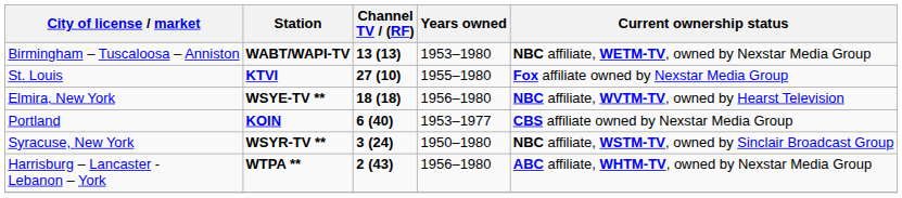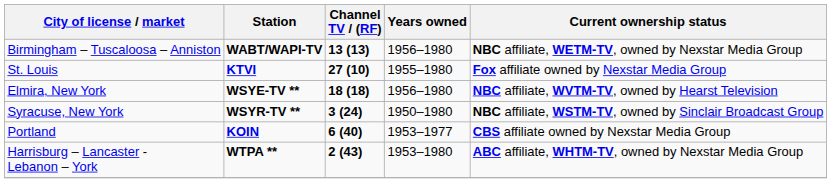 <table class="wikitable">
 <tr>
 <th><a href='#'>City of license</a> / <a href='#'>market</a></th>
 <th>Station</th>
 <th>Channel<br><a href='#'>TV</a> / (<a href='#'>RF</a>)</th>
 <th>Years owned</th>
 <th>Current ownership status</th>
 </tr>
 <tr style="vertical-align: top; text-align: left;">
 <td><a href='#'>Birmingham</a> – <a href='#'>Tuscaloosa</a> – <a href='#'>Anniston</a></td>
 <td><strong>WABT/WAPI-TV</strong></td>
 <td><strong>13 (13)</strong></td>
-<td>1953–1980</td>
+<td>1956–1980</td>
 <td><strong>NBC</strong> affiliate, <strong><a href='#'>WETM-TV</a></strong>, owned by Nexstar Media Group</td>
 </tr>
 <tr style="vertical-align: top; text-align: left;">
 <td><a href='#'>St. Louis</a></td>
 <td><strong><a href='#'>KTVI</a></strong></td>
 <td><strong>27 (10)</strong></td>
 <td>1955–1980</td>
 <td><strong><a href='#'>Fox</a></strong> affiliate owned by <a href='#'>Nexstar Media Group</a></td>
 </tr>
 <tr style="vertical-align: top; text-align: left;">
 <td><a href='#'>Elmira, New York</a></td>
 <td><strong>WSYE-TV **</strong></td>
 <td><strong>18 (18)</strong></td>
 <td>1956–1980</td>
 <td><strong><a href='#'>NBC</a></strong> affiliate, <strong><a href='#'>WVTM-TV</a></strong>, owned by <a href='#'>Hearst Television</a></td>
 </tr>
 <tr style="vertical-align: top; text-align: left;">
+<td><a href='#'>Syracuse, New York</a></td>
+<td><strong>WSYR-TV **</strong></td>
+<td><strong>3 (24)</strong></td>
+<td>1950–1980</td>
+<td><strong>NBC</strong> affiliate, <strong><a href='#'>WSTM-TV</a></strong>, owned by <a href='#'>Sinclair Broadcast Group</a></td>
+</tr>
+<tr style="vertical-align: top; text-align: left;">
 <td><a href='#'>Portland</a></td>
 <td><strong><a href='#'>KOIN</a></strong></td>
 <td><strong>6 (40)</strong></td>
 <td>1953–1977</td>
 <td><strong><a href='#'>CBS</a></strong> affiliate owned by Nexstar Media Group</td>
 </tr>
 <tr style="vertical-align: top; text-align: left;">
-<td><a href='#'>Syracuse, New York</a></td>
-<td><strong>WSYR-TV **</strong></td>
-<td><strong>3 (24)</strong></td>
-<td>1950–1980</td>
-<td><strong>NBC</strong> affiliate, <strong><a href='#'>WSTM-TV</a></strong>, owned by <a href='#'>Sinclair Broadcast Group</a></td>
-</tr>
-<tr style="vertical-align: top; text-align: left;">
 <td><a href='#'>Harrisburg</a> – <a href='#'>Lancaster</a> -<br><a href='#'>Lebanon</a> – <a href='#'>York</a></td>
 <td><strong>WTPA **</strong></td>
 <td><strong>2 (43)</strong></td>
-<td>1956–1980</td>
+<td>1953–1980</td>
 <td><strong><a href='#'>ABC</a></strong> affiliate, <strong><a href='#'>WHTM-TV</a></strong>, owned by Nexstar Media Group</td>
 </tr>
 <tr style="vertical-align: top; text-align: left;">
 </tr>
 </table>
